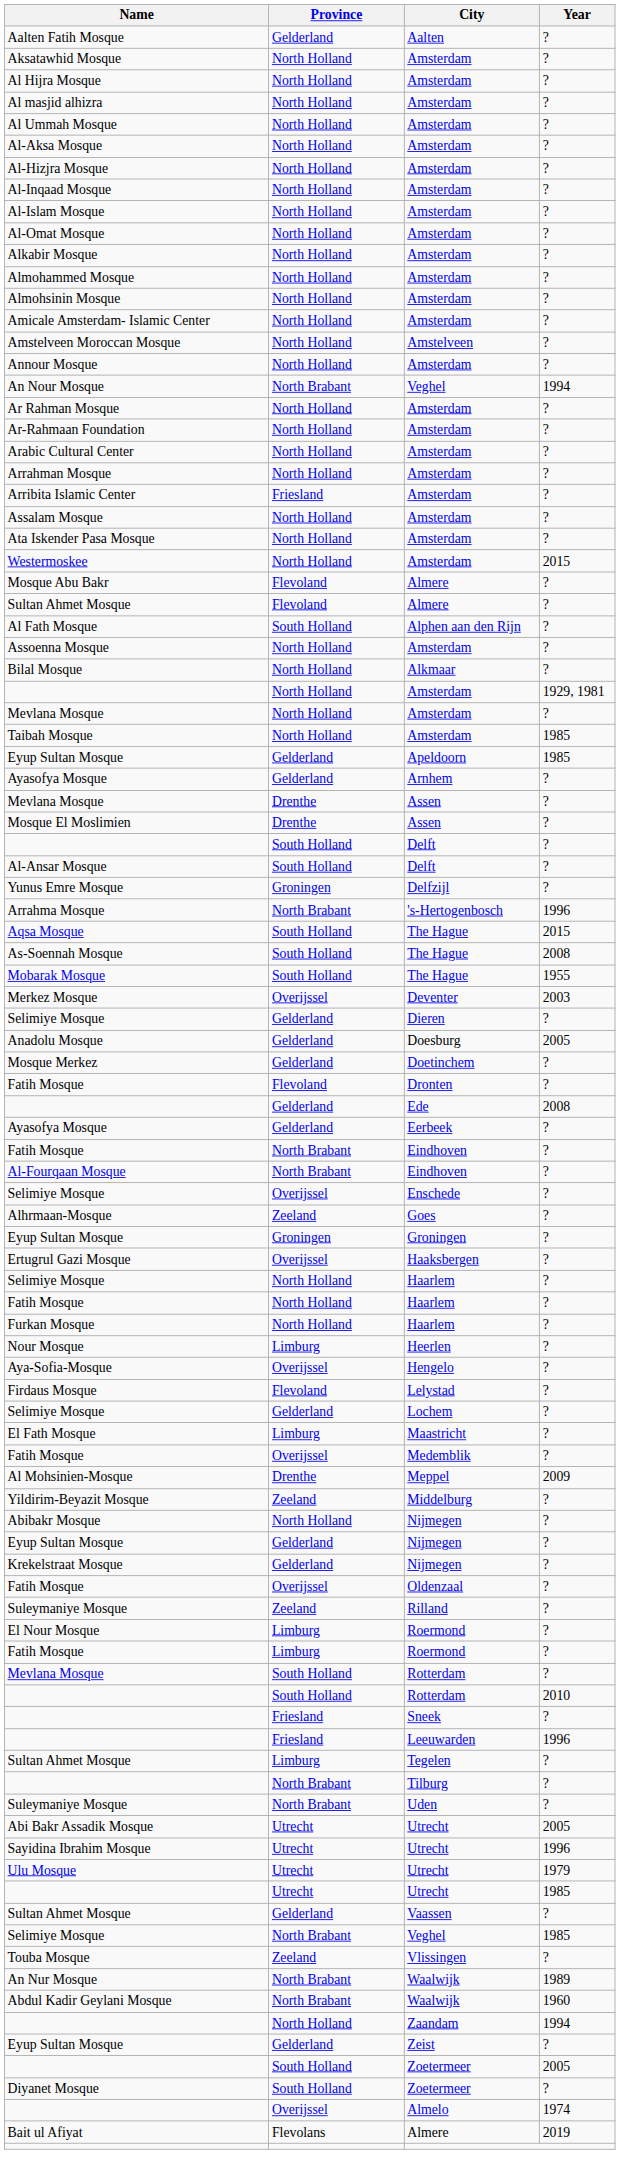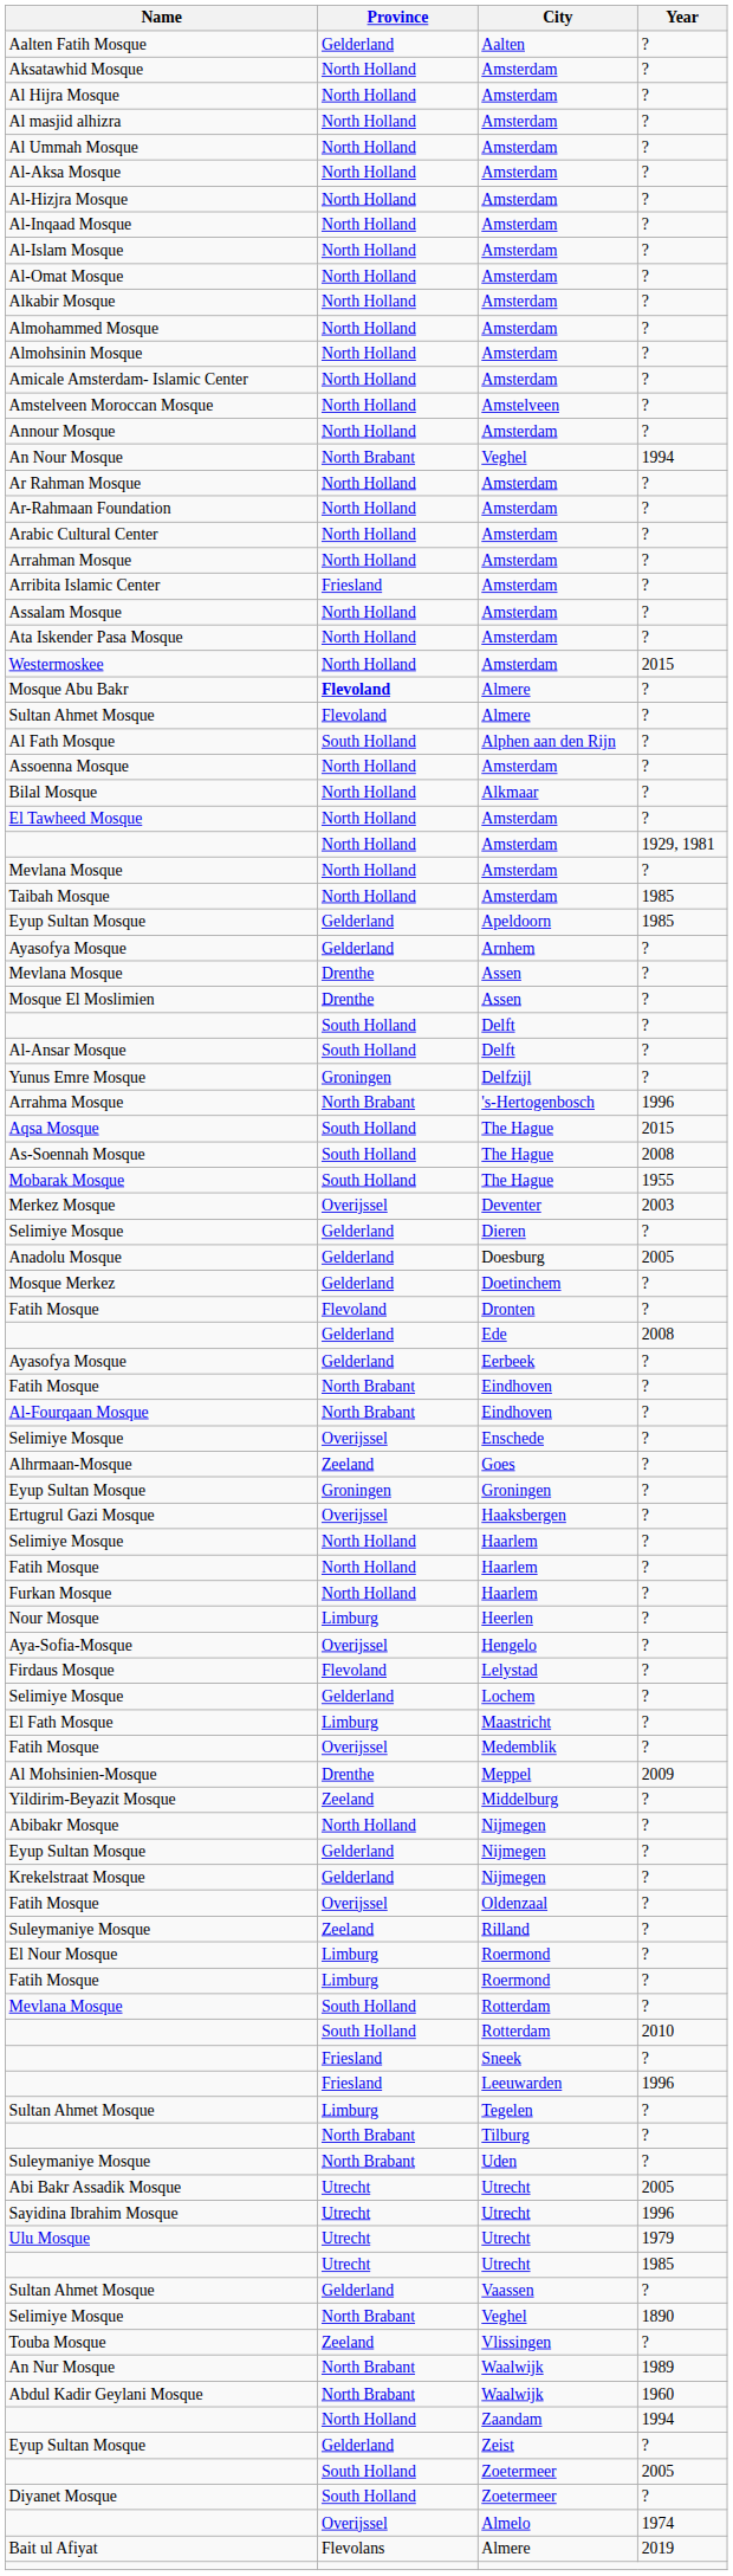 <table class="wikitable sortable">
 <tr>
 <th align=left width=300px>Name</th>
 <th align=left width=150px><a href='#'>Province</a></th>
 <th align=left width=150px>City</th>
 <th align=left width=080px>Year</th>
 </tr>
 <tr valign=top>
 <td>Aalten Fatih Mosque</td>
 <td><a href='#'>Gelderland</a></td>
 <td><a href='#'>Aalten</a></td>
 <td>?</td>
 </tr>
 <tr valign=top>
 <td>Aksatawhid Mosque</td>
 <td><a href='#'>North Holland</a></td>
 <td><a href='#'>Amsterdam</a></td>
 <td>?</td>
 </tr>
 <tr valign=top>
 <td>Al Hijra Mosque</td>
 <td><a href='#'>North Holland</a></td>
 <td><a href='#'>Amsterdam</a></td>
 <td>?</td>
 </tr>
 <tr valign=top>
 <td>Al masjid alhizra</td>
 <td><a href='#'>North Holland</a></td>
 <td><a href='#'>Amsterdam</a></td>
 <td>?</td>
 </tr>
 <tr valign=top>
 <td>Al Ummah Mosque</td>
 <td><a href='#'>North Holland</a></td>
 <td><a href='#'>Amsterdam</a></td>
 <td>?</td>
 </tr>
 <tr valign=top>
 <td>Al-Aksa Mosque</td>
 <td><a href='#'>North Holland</a></td>
 <td><a href='#'>Amsterdam</a></td>
 <td>?</td>
 </tr>
 <tr valign=top>
 <td>Al-Hizjra Mosque</td>
 <td><a href='#'>North Holland</a></td>
 <td><a href='#'>Amsterdam</a></td>
 <td>?</td>
 </tr>
 <tr valign=top>
 <td>Al-Inqaad Mosque</td>
 <td><a href='#'>North Holland</a></td>
 <td><a href='#'>Amsterdam</a></td>
 <td>?</td>
 </tr>
 <tr valign=top>
 <td>Al-Islam Mosque</td>
 <td><a href='#'>North Holland</a></td>
 <td><a href='#'>Amsterdam</a></td>
 <td>?</td>
 </tr>
 <tr valign=top>
 <td>Al-Omat Mosque</td>
 <td><a href='#'>North Holland</a></td>
 <td><a href='#'>Amsterdam</a></td>
 <td>?</td>
 </tr>
 <tr valign=top>
 <td>Alkabir Mosque</td>
 <td><a href='#'>North Holland</a></td>
 <td><a href='#'>Amsterdam</a></td>
 <td>?</td>
 </tr>
 <tr valign=top>
 <td>Almohammed Mosque</td>
 <td><a href='#'>North Holland</a></td>
 <td><a href='#'>Amsterdam</a></td>
 <td>?</td>
 </tr>
 <tr valign=top>
 <td>Almohsinin Mosque</td>
 <td><a href='#'>North Holland</a></td>
 <td><a href='#'>Amsterdam</a></td>
 <td>?</td>
 </tr>
 <tr valign=top>
 <td>Amicale Amsterdam- Islamic Center</td>
 <td><a href='#'>North Holland</a></td>
 <td><a href='#'>Amsterdam</a></td>
 <td>?</td>
 </tr>
 <tr valign=top>
 <td>Amstelveen Moroccan Mosque</td>
 <td><a href='#'>North Holland</a></td>
 <td><a href='#'>Amstelveen</a></td>
 <td>?</td>
 </tr>
 <tr valign=top>
 <td>Annour Mosque</td>
 <td><a href='#'>North Holland</a></td>
 <td><a href='#'>Amsterdam</a></td>
 <td>?</td>
 </tr>
 <tr valign=top>
 <td>An Nour Mosque</td>
 <td><a href='#'>North Brabant</a></td>
 <td><a href='#'>Veghel</a></td>
 <td>1994</td>
 </tr>
 <tr valign=top>
 <td>Ar Rahman Mosque</td>
 <td><a href='#'>North Holland</a></td>
 <td><a href='#'>Amsterdam</a></td>
 <td>?</td>
 </tr>
 <tr valign=top>
 <td>Ar-Rahmaan Foundation</td>
 <td><a href='#'>North Holland</a></td>
 <td><a href='#'>Amsterdam</a></td>
 <td>?</td>
 </tr>
 <tr valign=top>
 <td>Arabic Cultural Center</td>
 <td><a href='#'>North Holland</a></td>
 <td><a href='#'>Amsterdam</a></td>
 <td>?</td>
 </tr>
 <tr valign=top>
 <td>Arrahman Mosque</td>
 <td><a href='#'>North Holland</a></td>
 <td><a href='#'>Amsterdam</a></td>
 <td>?</td>
 </tr>
 <tr valign=top>
 <td>Arribita Islamic Center</td>
 <td><a href='#'>Friesland</a></td>
 <td><a href='#'>Amsterdam</a></td>
 <td>?</td>
 </tr>
 <tr valign=top>
 <td>Assalam Mosque</td>
 <td><a href='#'>North Holland</a></td>
 <td><a href='#'>Amsterdam</a></td>
 <td>?</td>
 </tr>
 <tr valign=top>
 <td>Ata Iskender Pasa Mosque</td>
 <td><a href='#'>North Holland</a></td>
 <td><a href='#'>Amsterdam</a></td>
 <td>?</td>
 </tr>
 <tr valign=top>
 <td><a href='#'>Westermoskee</a></td>
 <td><a href='#'>North Holland</a></td>
 <td><a href='#'>Amsterdam</a></td>
 <td>2015</td>
 </tr>
 <tr valign=top>
 <td>Mosque Abu Bakr</td>
-<td><a href='#'>Flevoland</a></td>
+<td><strong><a href='#'>Flevoland</a></strong></td>
 <td><a href='#'>Almere</a></td>
 <td>?</td>
 </tr>
 <tr valign=top>
 <td>Sultan Ahmet Mosque</td>
 <td><a href='#'>Flevoland</a></td>
 <td><a href='#'>Almere</a></td>
 <td>?</td>
 </tr>
 <tr valign=top>
 <td>Al Fath Mosque</td>
 <td><a href='#'>South Holland</a></td>
 <td><a href='#'>Alphen aan den Rijn</a></td>
 <td>?</td>
 </tr>
 <tr valign=top>
 <td>Assoenna Mosque</td>
 <td><a href='#'>North Holland</a></td>
 <td><a href='#'>Amsterdam</a></td>
 <td>?</td>
 </tr>
 <tr valign=top>
 <td>Bilal Mosque</td>
 <td><a href='#'>North Holland</a></td>
 <td><a href='#'>Alkmaar</a></td>
+<td>?</td>
+</tr>
+<tr valign=top>
+<td><a href='#'>El Tawheed Mosque</a></td>
+<td><a href='#'>North Holland</a></td>
+<td><a href='#'>Amsterdam</a></td>
 <td>?</td>
 </tr>
 <tr valign=top>
 <td></td>
 <td><a href='#'>North Holland</a></td>
 <td><a href='#'>Amsterdam</a></td>
 <td>1929, 1981</td>
 </tr>
 <tr valign=top>
 <td>Mevlana Mosque</td>
 <td><a href='#'>North Holland</a></td>
 <td><a href='#'>Amsterdam</a></td>
 <td>?</td>
 </tr>
 <tr valign=top>
 <td>Taibah Mosque</td>
 <td><a href='#'>North Holland</a></td>
 <td><a href='#'>Amsterdam</a></td>
 <td>1985</td>
 </tr>
 <tr valign=top>
 <td>Eyup Sultan Mosque</td>
 <td><a href='#'>Gelderland</a></td>
 <td><a href='#'>Apeldoorn</a></td>
 <td>1985</td>
 </tr>
 <tr valign=top>
 <td>Ayasofya Mosque</td>
 <td><a href='#'>Gelderland</a></td>
 <td><a href='#'>Arnhem</a></td>
 <td>?</td>
 </tr>
 <tr valign=top>
 <td>Mevlana Mosque</td>
 <td><a href='#'>Drenthe</a></td>
 <td><a href='#'>Assen</a></td>
 <td>?</td>
 </tr>
 <tr valign=top>
 <td>Mosque El Moslimien</td>
 <td><a href='#'>Drenthe</a></td>
 <td><a href='#'>Assen</a></td>
 <td>?</td>
 </tr>
 <tr valign=top>
 <td></td>
 <td><a href='#'>South Holland</a></td>
 <td><a href='#'>Delft</a></td>
 <td>?</td>
 </tr>
 <tr valign=top>
 <td>Al-Ansar Mosque</td>
 <td><a href='#'>South Holland</a></td>
 <td><a href='#'>Delft</a></td>
 <td>?</td>
 </tr>
 <tr valign=top>
 <td>Yunus Emre Mosque</td>
 <td><a href='#'>Groningen</a></td>
 <td><a href='#'>Delfzijl</a></td>
 <td>?</td>
 </tr>
 <tr valign=top>
 <td>Arrahma Mosque</td>
 <td><a href='#'>North Brabant</a></td>
 <td><a href='#'>'s-Hertogenbosch</a></td>
 <td>1996</td>
 </tr>
 <tr valign=top>
 <td><a href='#'>Aqsa Mosque</a></td>
 <td><a href='#'>South Holland</a></td>
 <td><a href='#'>The Hague</a></td>
 <td>2015</td>
 </tr>
 <tr valign=top>
 <td>As-Soennah Mosque</td>
 <td><a href='#'>South Holland</a></td>
 <td><a href='#'>The Hague</a></td>
 <td>2008</td>
 </tr>
 <tr valign=top>
 <td><a href='#'>Mobarak Mosque</a></td>
 <td><a href='#'>South Holland</a></td>
 <td><a href='#'>The Hague</a></td>
 <td>1955</td>
 </tr>
 <tr valign=top>
 <td>Merkez Mosque</td>
 <td><a href='#'>Overijssel</a></td>
 <td><a href='#'>Deventer</a></td>
 <td>2003</td>
 </tr>
 <tr valign=top>
 <td>Selimiye Mosque</td>
 <td><a href='#'>Gelderland</a></td>
 <td><a href='#'>Dieren</a></td>
 <td>?</td>
 </tr>
 <tr>
 <td>Anadolu Mosque</td>
 <td><a href='#'>Gelderland</a></td>
 <td>Doesburg</td>
 <td>2005</td>
 </tr>
 <tr valign=top>
 <td>Mosque Merkez</td>
 <td><a href='#'>Gelderland</a></td>
 <td><a href='#'>Doetinchem</a></td>
 <td>?</td>
 </tr>
 <tr valign=top>
 <td>Fatih Mosque</td>
 <td><a href='#'>Flevoland</a></td>
 <td><a href='#'>Dronten</a></td>
 <td>?</td>
 </tr>
 <tr valign=top>
 <td></td>
 <td><a href='#'>Gelderland</a></td>
 <td><a href='#'>Ede</a></td>
 <td>2008</td>
 </tr>
 <tr valign=top>
 <td>Ayasofya Mosque</td>
 <td><a href='#'>Gelderland</a></td>
 <td><a href='#'>Eerbeek</a></td>
 <td>?</td>
 </tr>
 <tr valign=top>
 <td>Fatih Mosque</td>
 <td><a href='#'>North Brabant</a></td>
 <td><a href='#'>Eindhoven</a></td>
 <td>?</td>
 </tr>
 <tr valign=top>
 <td><a href='#'>Al-Fourqaan Mosque</a></td>
 <td><a href='#'>North Brabant</a></td>
 <td><a href='#'>Eindhoven</a></td>
 <td>?</td>
 </tr>
 <tr valign=top>
 <td>Selimiye Mosque</td>
 <td><a href='#'>Overijssel</a></td>
 <td><a href='#'>Enschede</a></td>
 <td>?</td>
 </tr>
 <tr valign=top>
 <td>Alhrmaan-Mosque</td>
 <td><a href='#'>Zeeland</a></td>
 <td><a href='#'>Goes</a></td>
 <td>?</td>
 </tr>
 <tr valign=top>
 <td>Eyup Sultan Mosque</td>
 <td><a href='#'>Groningen</a></td>
 <td><a href='#'>Groningen</a></td>
 <td>?</td>
 </tr>
 <tr valign=top>
 <td>Ertugrul Gazi Mosque</td>
 <td><a href='#'>Overijssel</a></td>
 <td><a href='#'>Haaksbergen</a></td>
 <td>?</td>
 </tr>
 <tr valign=top>
 <td>Selimiye Mosque</td>
 <td><a href='#'>North Holland</a></td>
 <td><a href='#'>Haarlem</a></td>
 <td>?</td>
 </tr>
 <tr valign=top>
 <td>Fatih Mosque</td>
 <td><a href='#'>North Holland</a></td>
 <td><a href='#'>Haarlem</a></td>
 <td>?</td>
 </tr>
 <tr valign=top>
 <td>Furkan Mosque</td>
 <td><a href='#'>North Holland</a></td>
 <td><a href='#'>Haarlem</a></td>
 <td>?</td>
 </tr>
 <tr valign=top>
 <td>Nour Mosque</td>
 <td><a href='#'>Limburg</a></td>
 <td><a href='#'>Heerlen</a></td>
 <td>?</td>
 </tr>
 <tr valign=top>
 <td>Aya-Sofia-Mosque</td>
 <td><a href='#'>Overijssel</a></td>
 <td><a href='#'>Hengelo</a></td>
 <td>?</td>
 </tr>
 <tr valign=top>
 <td>Firdaus Mosque</td>
 <td><a href='#'>Flevoland</a></td>
 <td><a href='#'>Lelystad</a></td>
 <td>?</td>
 </tr>
 <tr valign=top>
 <td>Selimiye Mosque</td>
 <td><a href='#'>Gelderland</a></td>
 <td><a href='#'>Lochem</a></td>
 <td>?</td>
 </tr>
 <tr valign=top>
 <td>El Fath Mosque</td>
 <td><a href='#'>Limburg</a></td>
 <td><a href='#'>Maastricht</a></td>
 <td>?</td>
 </tr>
 <tr valign=top>
 <td>Fatih Mosque</td>
 <td><a href='#'>Overijssel</a></td>
 <td><a href='#'>Medemblik</a></td>
 <td>?</td>
 </tr>
 <tr valign=top>
 <td>Al Mohsinien-Mosque</td>
 <td><a href='#'>Drenthe</a></td>
 <td><a href='#'>Meppel</a></td>
 <td>2009</td>
 </tr>
 <tr valign=top>
 <td>Yildirim-Beyazit Mosque</td>
 <td><a href='#'>Zeeland</a></td>
 <td><a href='#'>Middelburg</a></td>
 <td>?</td>
 </tr>
 <tr valign=top>
 <td>Abibakr Mosque</td>
 <td><a href='#'>North Holland</a></td>
 <td><a href='#'>Nijmegen</a></td>
 <td>?</td>
 </tr>
 <tr valign=top>
 <td>Eyup Sultan Mosque</td>
 <td><a href='#'>Gelderland</a></td>
 <td><a href='#'>Nijmegen</a></td>
 <td>?</td>
 </tr>
 <tr valign=top>
 <td>Krekelstraat Mosque</td>
 <td><a href='#'>Gelderland</a></td>
 <td><a href='#'>Nijmegen</a></td>
 <td>?</td>
 </tr>
 <tr valign=top>
 <td>Fatih Mosque</td>
 <td><a href='#'>Overijssel</a></td>
 <td><a href='#'>Oldenzaal</a></td>
 <td>?</td>
 </tr>
 <tr valign=top>
 <td>Suleymaniye Mosque</td>
 <td><a href='#'>Zeeland</a></td>
 <td><a href='#'>Rilland</a></td>
 <td>?</td>
 </tr>
 <tr valign=top>
 <td>El Nour Mosque</td>
 <td><a href='#'>Limburg</a></td>
 <td><a href='#'>Roermond</a></td>
 <td>?</td>
 </tr>
 <tr valign=top>
 <td>Fatih Mosque</td>
 <td><a href='#'>Limburg</a></td>
 <td><a href='#'>Roermond</a></td>
 <td>?</td>
 </tr>
 <tr valign=top>
 <td><a href='#'>Mevlana Mosque</a></td>
 <td><a href='#'>South Holland</a></td>
 <td><a href='#'>Rotterdam</a></td>
 <td>?</td>
 </tr>
 <tr valign=top>
 <td></td>
 <td><a href='#'>South Holland</a></td>
 <td><a href='#'>Rotterdam</a></td>
 <td>2010</td>
 </tr>
 <tr valign=top>
 <td></td>
 <td><a href='#'>Friesland</a></td>
 <td><a href='#'>Sneek</a></td>
 <td>?</td>
 </tr>
 <tr valign=top>
 <td></td>
 <td><a href='#'>Friesland</a></td>
 <td><a href='#'>Leeuwarden</a></td>
 <td>1996</td>
 </tr>
 <tr valign=top>
 <td>Sultan Ahmet Mosque</td>
 <td><a href='#'>Limburg</a></td>
 <td><a href='#'>Tegelen</a></td>
 <td>?</td>
 </tr>
 <tr valign=top>
 <td></td>
 <td><a href='#'>North Brabant</a></td>
 <td><a href='#'>Tilburg</a></td>
 <td>?</td>
 </tr>
 <tr valign=top>
 <td>Suleymaniye Mosque</td>
 <td><a href='#'>North Brabant</a></td>
 <td><a href='#'>Uden</a></td>
 <td>?</td>
 </tr>
 <tr valign=top>
 <td>Abi Bakr Assadik Mosque</td>
 <td><a href='#'>Utrecht</a></td>
 <td><a href='#'>Utrecht</a></td>
 <td>2005</td>
 </tr>
 <tr valign=top>
 <td>Sayidina Ibrahim Mosque</td>
 <td><a href='#'>Utrecht</a></td>
 <td><a href='#'>Utrecht</a></td>
 <td>1996</td>
 </tr>
 <tr valign=top>
 <td><a href='#'>Ulu Mosque</a></td>
 <td><a href='#'>Utrecht</a></td>
 <td><a href='#'>Utrecht</a></td>
 <td>1979</td>
 </tr>
 <tr valign=top>
 <td></td>
 <td><a href='#'>Utrecht</a></td>
 <td><a href='#'>Utrecht</a></td>
 <td>1985</td>
 </tr>
 <tr valign=top>
 <td>Sultan Ahmet Mosque</td>
 <td><a href='#'>Gelderland</a></td>
 <td><a href='#'>Vaassen</a></td>
 <td>?</td>
 </tr>
 <tr valign=top>
 <td>Selimiye Mosque</td>
 <td><a href='#'>North Brabant</a></td>
 <td><a href='#'>Veghel</a></td>
-<td>1985</td>
+<td>1890</td>
 </tr>
 <tr valign=top>
 <td>Touba Mosque</td>
 <td><a href='#'>Zeeland</a></td>
 <td><a href='#'>Vlissingen</a></td>
 <td>?</td>
 </tr>
 <tr valign=top>
 <td>An Nur Mosque</td>
 <td><a href='#'>North Brabant</a></td>
 <td><a href='#'>Waalwijk</a></td>
 <td>1989</td>
 </tr>
 <tr valign=top>
 <td>Abdul Kadir Geylani Mosque</td>
 <td><a href='#'>North Brabant</a></td>
 <td><a href='#'>Waalwijk</a></td>
 <td>1960</td>
 </tr>
 <tr valign=top>
 <td></td>
 <td><a href='#'>North Holland</a></td>
 <td><a href='#'>Zaandam</a></td>
 <td>1994</td>
 </tr>
 <tr valign=top>
 <td>Eyup Sultan Mosque</td>
 <td><a href='#'>Gelderland</a></td>
 <td><a href='#'>Zeist</a></td>
 <td>?</td>
 </tr>
 <tr valign=top>
 <td></td>
 <td><a href='#'>South Holland</a></td>
 <td><a href='#'>Zoetermeer</a></td>
 <td>2005</td>
 </tr>
 <tr valign=top>
 <td>Diyanet Mosque</td>
 <td><a href='#'>South Holland</a></td>
 <td><a href='#'>Zoetermeer</a></td>
 <td>?</td>
 </tr>
 <tr valign=top>
 <td></td>
 <td><a href='#'>Overijssel</a></td>
 <td><a href='#'>Almelo</a></td>
 <td>1974</td>
 </tr>
 <tr>
 <td>Bait ul Afiyat</td>
 <td>Flevolans</td>
 <td>Almere</td>
 <td>2019</td>
 </tr>
 <tr>
 <td></td>
 <td></td>
 </tr>
 </table>
